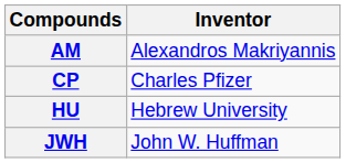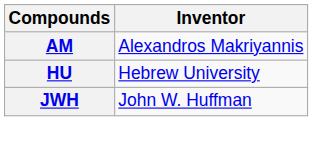 <table class="wikitable sortable">
 <tr>
 <th>Compounds</th>
 <th>Inventor</th>
 </tr>
 <tr>
 <th><a href='#'>AM</a></th>
 <td><a href='#'>Alexandros Makriyannis</a></td>
 </tr>
 <tr>
-<th><a href='#'>CP</a></th>
-<td><a href='#'>Charles Pfizer</a></td>
-</tr>
-<tr>
 <th><a href='#'>HU</a></th>
 <td><a href='#'>Hebrew University</a></td>
 </tr>
 <tr>
 <th><a href='#'>JWH</a></th>
 <td><a href='#'>John W. Huffman</a></td>
 </tr>
 </table>
